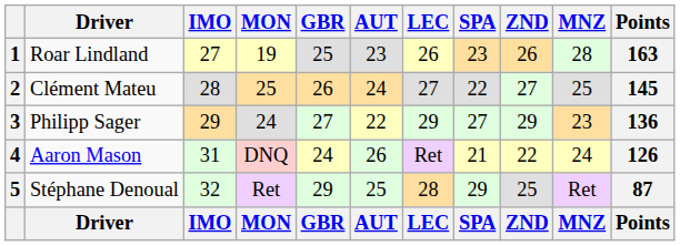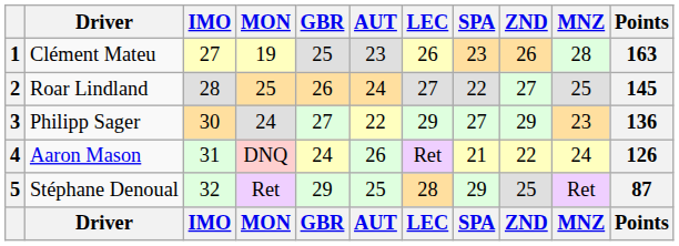 <table class="wikitable" style="font-size: 85%; text-align:center">
 <tr valign="top">
 <th valign="middle"></th>
 <th valign="middle">Driver</th>
 <th><a href='#'>IMO</a><br></th>
 <th><a href='#'>MON</a><br></th>
 <th><a href='#'>GBR</a><br></th>
 <th><a href='#'>AUT</a><br></th>
 <th><a href='#'>LEC</a><br></th>
 <th><a href='#'>SPA</a><br></th>
 <th><a href='#'>ZND</a><br></th>
 <th><a href='#'>MNZ</a><br></th>
 <th valign="middle">Points</th>
 </tr>
 <tr>
 <th>1</th>
-<td align="left"> Roar Lindland</td>
+<td align="left"> Clément Mateu</td>
 <td style="background-color:#ffffbf">27</td>
 <td style="background-color:#ffffbf">19</td>
 <td style="background-color:#dfdfdf">25</td>
 <td style="background-color:#dfdfdf">23</td>
 <td style="background-color:#ffffbf">26</td>
 <td style="background-color:#ffdf9f">23</td>
 <td style="background-color:#ffdf9f">26</td>
 <td style="background-color:#dfffdf">28</td>
 <th>163</th>
 </tr>
 <tr>
 <th>2</th>
-<td align="left"> Clément Mateu</td>
+<td align="left"> Roar Lindland</td>
 <td style="background-color:#dfdfdf">28</td>
 <td style="background-color:#ffdf9f">25</td>
 <td style="background-color:#ffdf9f">26</td>
 <td style="background-color:#ffdf9f">24</td>
 <td style="background-color:#dfdfdf">27</td>
 <td style="background-color:#dfdfdf">22</td>
 <td style="background-color:#dfffdf">27</td>
 <td style="background-color:#dfdfdf">25</td>
 <th>145</th>
 </tr>
 <tr>
 <th>3</th>
 <td align="left"> Philipp Sager</td>
-<td style="background-color:#ffdf9f">29</td>
+<td style="background-color:#ffdf9f">30</td>
 <td style="background-color:#dfdfdf">24</td>
 <td style="background-color:#dfffdf">27</td>
 <td style="background-color:#ffffbf">22</td>
 <td style="background-color:#dfffdf">29</td>
 <td style="background-color:#dfffdf">27</td>
 <td style="background-color:#dfffdf">29</td>
 <td style="background-color:#ffdf9f">23</td>
 <th>136</th>
 </tr>
 <tr>
 <th>4</th>
 <td align="left"> <a href='#'>Aaron Mason</a></td>
 <td style="background-color:#dfffdf">31</td>
 <td style="background-color:#ffcfcf">DNQ</td>
 <td style="background-color:#ffffbf">24</td>
 <td style="background-color:#dfffdf">26</td>
 <td style="background-color:#efcfff">Ret</td>
 <td style="background-color:#ffffbf">21</td>
 <td style="background-color:#ffffbf">22</td>
 <td style="background-color:#ffffbf">24</td>
 <th>126</th>
 </tr>
 <tr>
 <th>5</th>
 <td align="left"> Stéphane Denoual</td>
 <td style="background-color:#dfffdf">32</td>
 <td style="background-color:#efcfff">Ret</td>
 <td style="background-color:#dfffdf">29</td>
 <td style="background-color:#dfffdf">25</td>
 <td style="background-color:#ffdf9f">28</td>
 <td style="background-color:#dfffdf">29</td>
 <td style="background-color:#dfdfdf">25</td>
 <td style="background-color:#efcfff">Ret</td>
 <th>87</th>
 </tr>
 <tr>
 <th></th>
 <th>Driver</th>
 <th><a href='#'>IMO</a><br></th>
 <th><a href='#'>MON</a><br></th>
 <th><a href='#'>GBR</a><br></th>
 <th><a href='#'>AUT</a><br></th>
 <th><a href='#'>LEC</a><br></th>
 <th><a href='#'>SPA</a><br></th>
 <th><a href='#'>ZND</a><br></th>
 <th><a href='#'>MNZ</a><br></th>
 <th>Points</th>
 </tr>
 </table>
